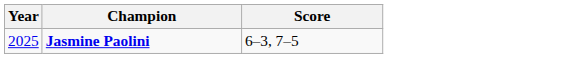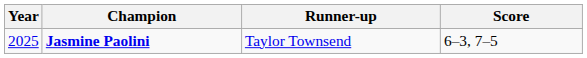 <table class="wikitable">
 <tr>
 <th>Year</th>
 <th width="200">Champion</th>
+<th width="200">Runner-up</th>
 <th width="140">Score</th>
 </tr>
 <tr>
 <td><a href='#'>2025</a></td>
 <td> <strong><a href='#'>Jasmine Paolini</a></strong></td>
+<td> <a href='#'>Taylor Townsend</a></td>
 <td>6–3, 7–5</td>
 </tr>
 </table>
